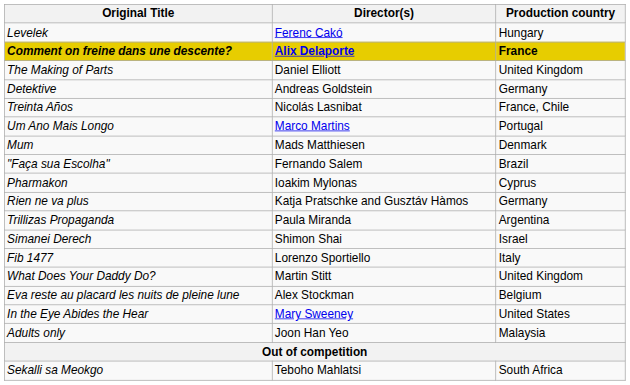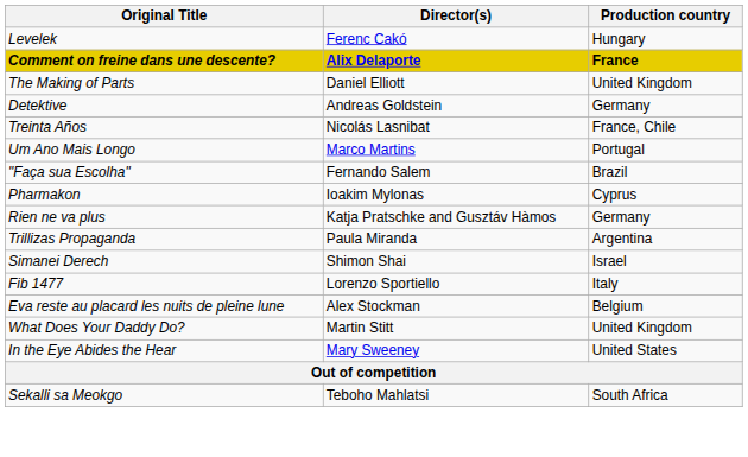 <table class="wikitable" style="width:95%; margin-bottom:0px">
 <tr>
 <th>Original Title</th>
 <th>Director(s)</th>
 <th>Production country</th>
 </tr>
 <tr>
 <td><em>Levelek</em></td>
 <td><a href='#'>Ferenc Cakó</a></td>
 <td>Hungary</td>
 </tr>
 <tr style="background:#E7CD00;">
 <td><strong><em>Comment on freine dans une descente?</em></strong></td>
 <td><strong><a href='#'>Alix Delaporte</a></strong></td>
 <td><strong>France</strong></td>
 </tr>
 <tr>
 <td><em>The Making of Parts</em></td>
 <td>Daniel Elliott</td>
 <td>United Kingdom</td>
 </tr>
 <tr>
 <td><em>Detektive</em></td>
 <td>Andreas Goldstein</td>
 <td>Germany</td>
 </tr>
 <tr>
 <td><em>Treinta Años</em></td>
 <td>Nicolás Lasnibat</td>
 <td>France, Chile</td>
 </tr>
 <tr>
 <td><em>Um Ano Mais Longo</em></td>
 <td><a href='#'>Marco Martins</a></td>
 <td>Portugal</td>
 </tr>
 <tr>
-<td><em>Mum</em></td>
-<td>Mads Matthiesen</td>
-<td>Denmark</td>
-</tr>
-<tr>
 <td><em>"Faça sua Escolha"</em></td>
 <td>Fernando Salem</td>
 <td>Brazil</td>
 </tr>
 <tr>
 <td><em>Pharmakon</em></td>
 <td>Ioakim Mylonas</td>
 <td>Cyprus</td>
 </tr>
 <tr>
 <td><em>Rien ne va plus</em></td>
 <td>Katja Pratschke and Gusztáv Hàmos</td>
 <td>Germany</td>
 </tr>
 <tr>
 <td><em>Trillizas Propaganda</em></td>
 <td>Paula Miranda</td>
 <td>Argentina</td>
 </tr>
 <tr>
 <td><em>Simanei Derech</em></td>
 <td>Shimon Shai</td>
 <td>Israel</td>
 </tr>
 <tr>
 <td><em>Fib 1477</em></td>
 <td>Lorenzo Sportiello</td>
 <td>Italy</td>
 </tr>
 <tr>
+<td><em>Eva reste au placard les nuits de pleine lune</em></td>
+<td>Alex Stockman</td>
+<td>Belgium</td>
+</tr>
+<tr>
 <td><em>What Does Your Daddy Do?</em></td>
 <td>Martin Stitt</td>
 <td>United Kingdom</td>
 </tr>
 <tr>
-<td><em>Eva reste au placard les nuits de pleine lune</em></td>
-<td>Alex Stockman</td>
-<td>Belgium</td>
-</tr>
-<tr>
 <td><em>In the Eye Abides the Hear</em></td>
 <td><a href='#'>Mary Sweeney</a></td>
 <td>United States</td>
-</tr>
-<tr>
-<td><em>Adults only</em></td>
-<td>Joon Han Yeo</td>
-<td>Malaysia</td>
 </tr>
 <tr>
 <th colspan="3">Out of competition</th>
 </tr>
 <tr>
 <td><em>Sekalli sa Meokgo</em></td>
 <td>Teboho Mahlatsi</td>
 <td>South Africa</td>
 </tr>
 </table>
